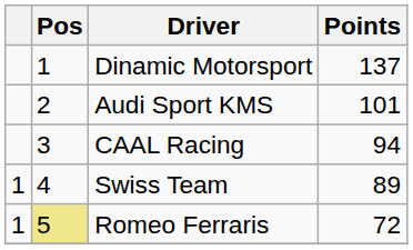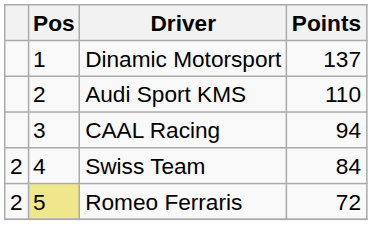 <table class="wikitable" style="font-size: 95%;">
 <tr>
 <th></th>
 <th>Pos</th>
 <th>Driver</th>
 <th>Points</th>
 </tr>
 <tr>
 <td align="left"></td>
 <td>1</td>
 <td> Dinamic Motorsport</td>
 <td align="right">137</td>
 </tr>
 <tr>
 <td align="left"></td>
 <td>2</td>
 <td> Audi Sport KMS</td>
-<td align="right">101</td>
+<td align="right">110</td>
 </tr>
 <tr>
 <td align="left"></td>
 <td>3</td>
 <td> CAAL Racing</td>
 <td align="right">94</td>
 </tr>
 <tr>
-<td align="left"> 1</td>
+<td align="left"> 2</td>
 <td>4</td>
 <td> Swiss Team</td>
-<td align="right">89</td>
+<td align="right">84</td>
 </tr>
 <tr>
-<td align="left"> 1</td>
+<td align="left"> 2</td>
 <td style="background: khaki;">5</td>
 <td> Romeo Ferraris</td>
 <td align="right">72</td>
 </tr>
 <tr>
 </tr>
 </table>
